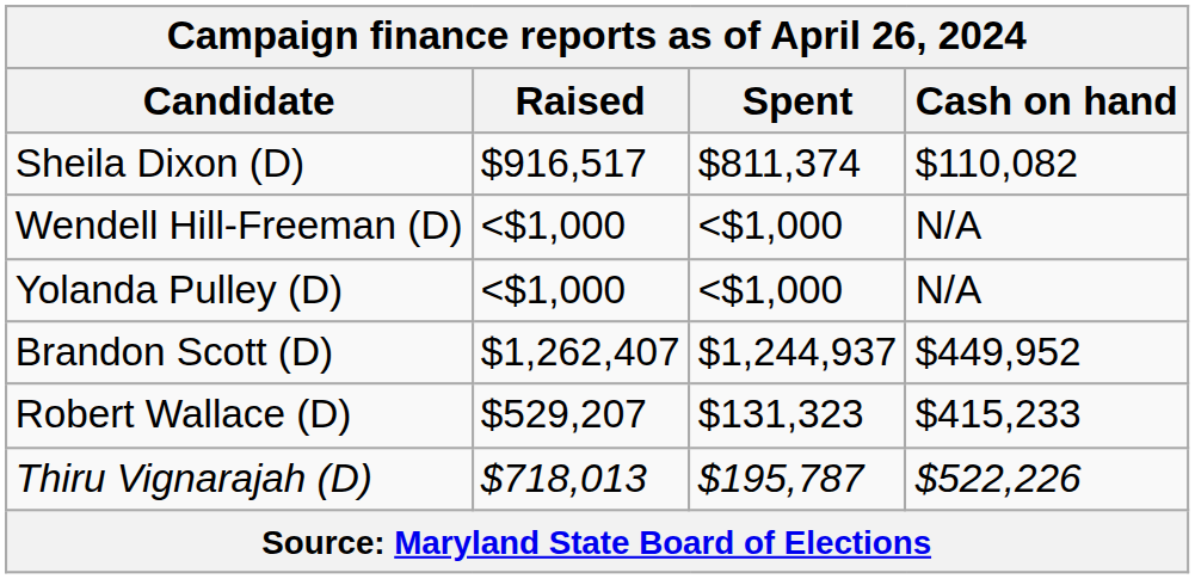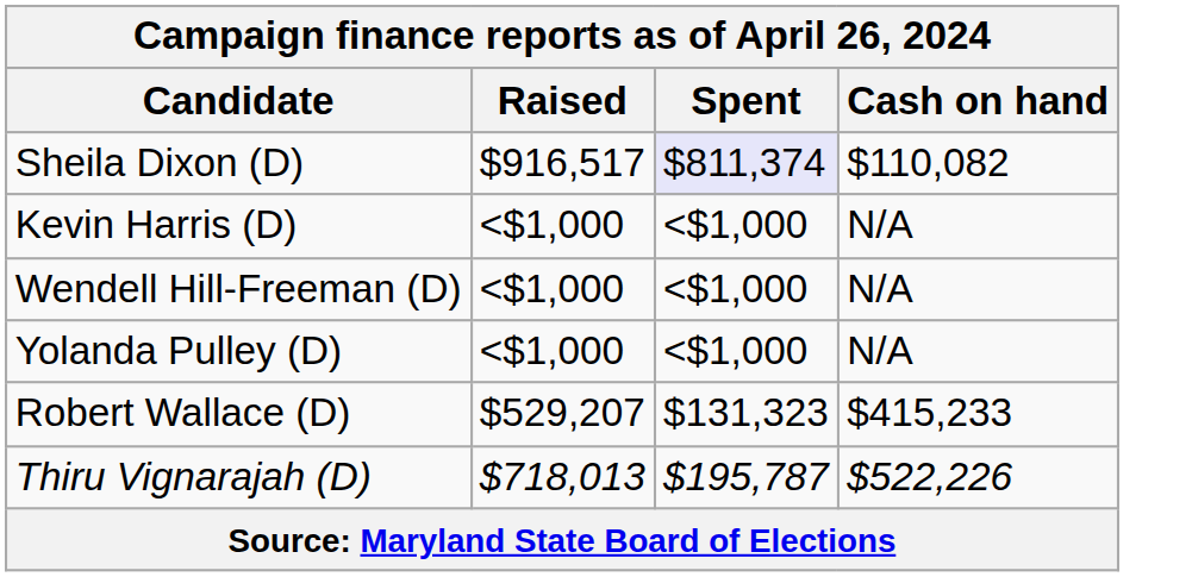 <table class="wikitable sortable">
 <tr>
 <th colspan=4>Campaign finance reports as of April 26, 2024</th>
 </tr>
 <tr style="text-align:center;">
 <th>Candidate</th>
 <th>Raised</th>
 <th>Spent</th>
 <th>Cash on hand</th>
 </tr>
 <tr>
 <td>Sheila Dixon (D)</td>
 <td>$916,517</td>
-<td>$811,374</td>
+<td style="background: lavender;">$811,374</td>
 <td>$110,082</td>
+</tr>
+<tr>
+<td>Kevin Harris (D)</td>
+<td data-sort-value=$1><$1,000</td>
+<td data-sort-value=$1><$1,000</td>
+<td data-sort-value=$1>N/A</td>
 </tr>
 <tr>
 <td>Wendell Hill-Freeman (D)</td>
 <td data-sort-value=$1><$1,000</td>
 <td data-sort-value=$1><$1,000</td>
 <td data-sort-value=$1>N/A</td>
 </tr>
 <tr>
 <td>Yolanda Pulley (D)</td>
 <td data-sort-value=$1><$1,000</td>
 <td data-sort-value=$1><$1,000</td>
 <td data-sort-value=$1>N/A</td>
-</tr>
-<tr>
-<td>Brandon Scott (D)</td>
-<td>$1,262,407</td>
-<td>$1,244,937</td>
-<td>$449,952</td>
 </tr>
 <tr>
 <td>Robert Wallace (D)</td>
 <td>$529,207</td>
 <td>$131,323</td>
 <td>$415,233</td>
 </tr>
 <tr>
 <td><em>Thiru Vignarajah (D)</em></td>
 <td><em>$718,013</em></td>
 <td><em>$195,787</em></td>
 <td><em>$522,226</em></td>
 </tr>
 <tr>
 <th colspan="4"><small>Source: <a href='#'>Maryland State Board of Elections</a></small></th>
 </tr>
 </table>
